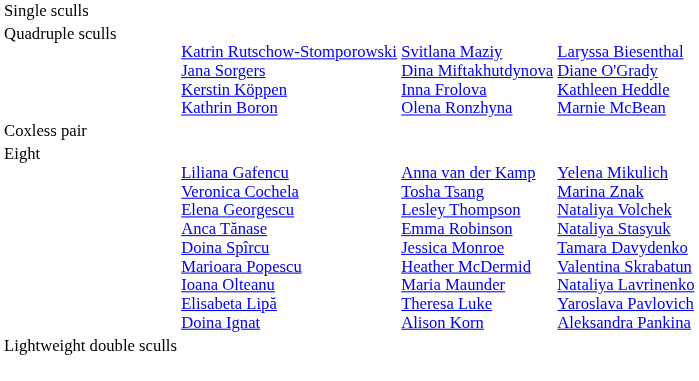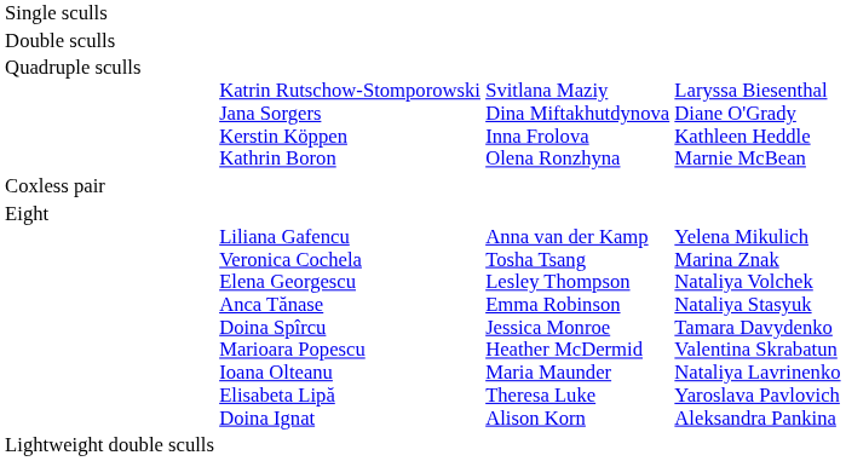 <table>
 <tr valign="top">
 <td>Single sculls<br></td>
+<td></td>
+<td></td>
+<td></td>
+</tr>
+<tr valign="top">
+<td>Double sculls<br></td>
 <td></td>
 <td></td>
 <td></td>
 </tr>
 <tr valign="top">
 <td>Quadruple sculls<br></td>
 <td nowrap><br><a href='#'>Katrin Rutschow-Stomporowski</a><br><a href='#'>Jana Sorgers</a><br><a href='#'>Kerstin Köppen</a><br><a href='#'>Kathrin Boron</a></td>
 <td><br><a href='#'>Svitlana Maziy</a><br><a href='#'>Dina Miftakhutdynova</a><br><a href='#'>Inna Frolova</a><br><a href='#'>Olena Ronzhyna</a></td>
 <td><br><a href='#'>Laryssa Biesenthal</a><br><a href='#'>Diane O'Grady</a><br><a href='#'>Kathleen Heddle</a><br><a href='#'>Marnie McBean</a></td>
 </tr>
 <tr valign="top">
 <td>Coxless pair<br></td>
 <td></td>
 <td nowrap></td>
 <td></td>
 </tr>
 <tr valign="top">
 <td>Eight<br></td>
 <td> <br><a href='#'>Liliana Gafencu</a><br><a href='#'>Veronica Cochela</a><br><a href='#'>Elena Georgescu</a><br><a href='#'>Anca Tănase</a><br><a href='#'>Doina Spîrcu</a><br><a href='#'>Marioara Popescu</a><br><a href='#'>Ioana Olteanu</a><br><a href='#'>Elisabeta Lipă</a><br><a href='#'>Doina Ignat</a></td>
 <td> <br><a href='#'>Anna van der Kamp</a><br><a href='#'>Tosha Tsang</a><br><a href='#'>Lesley Thompson</a><br><a href='#'>Emma Robinson</a><br><a href='#'>Jessica Monroe</a><br><a href='#'>Heather McDermid</a><br><a href='#'>Maria Maunder</a><br><a href='#'>Theresa Luke</a><br><a href='#'>Alison Korn</a></td>
 <td> <br><a href='#'>Yelena Mikulich</a><br><a href='#'>Marina Znak</a><br><a href='#'>Nataliya Volchek</a><br><a href='#'>Nataliya Stasyuk</a><br><a href='#'>Tamara Davydenko</a><br><a href='#'>Valentina Skrabatun</a><br><a href='#'>Nataliya Lavrinenko</a><br><a href='#'>Yaroslava Pavlovich</a><br><a href='#'>Aleksandra Pankina</a></td>
 </tr>
 <tr valign="top">
 <td>Lightweight double sculls<br></td>
 <td nowrap></td>
 <td></td>
 <td nowrap></td>
 </tr>
 </table>
